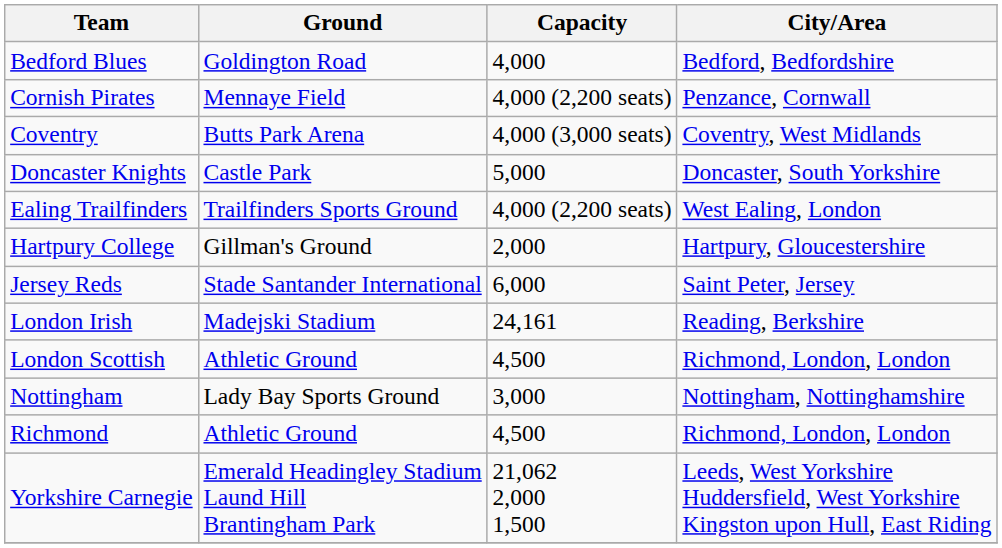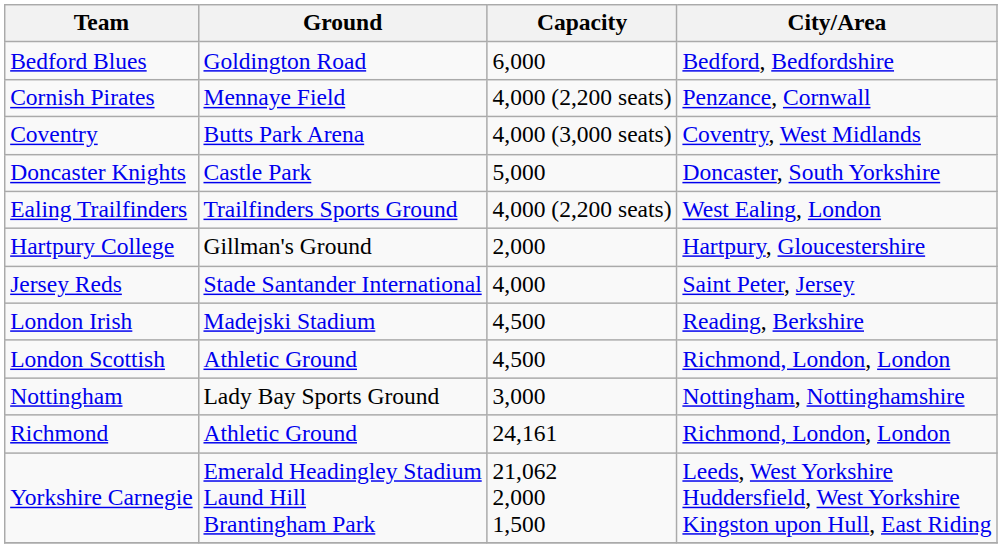 <table class="wikitable sortable">
 <tr>
 <th>Team</th>
 <th>Ground</th>
 <th>Capacity</th>
 <th>City/Area</th>
 </tr>
 <tr>
 <td><a href='#'>Bedford Blues</a></td>
 <td><a href='#'>Goldington Road</a></td>
-<td>4,000</td>
+<td>6,000</td>
 <td><a href='#'>Bedford</a>, <a href='#'>Bedfordshire</a></td>
 </tr>
 <tr>
 <td><a href='#'>Cornish Pirates</a></td>
 <td><a href='#'>Mennaye Field</a></td>
 <td>4,000 (2,200 seats)</td>
 <td><a href='#'>Penzance</a>, <a href='#'>Cornwall</a></td>
 </tr>
 <tr>
 <td><a href='#'>Coventry</a></td>
 <td><a href='#'>Butts Park Arena</a></td>
 <td>4,000 (3,000 seats)</td>
 <td><a href='#'>Coventry</a>, <a href='#'>West Midlands</a></td>
 </tr>
 <tr>
 <td><a href='#'>Doncaster Knights</a></td>
 <td><a href='#'>Castle Park</a></td>
 <td>5,000</td>
 <td><a href='#'>Doncaster</a>, <a href='#'>South Yorkshire</a></td>
 </tr>
 <tr>
 <td><a href='#'>Ealing Trailfinders</a></td>
 <td><a href='#'>Trailfinders Sports Ground</a></td>
 <td>4,000 (2,200 seats)</td>
 <td><a href='#'>West Ealing</a>, <a href='#'>London</a></td>
 </tr>
 <tr>
 <td><a href='#'>Hartpury College</a></td>
 <td>Gillman's Ground</td>
 <td>2,000</td>
 <td><a href='#'>Hartpury</a>, <a href='#'>Gloucestershire</a></td>
 </tr>
 <tr>
 <td><a href='#'>Jersey Reds</a></td>
 <td><a href='#'>Stade Santander International</a></td>
-<td>6,000</td>
+<td>4,000</td>
 <td><a href='#'>Saint Peter</a>, <a href='#'>Jersey</a></td>
 </tr>
 <tr>
 <td><a href='#'>London Irish</a></td>
 <td><a href='#'>Madejski Stadium</a></td>
-<td>24,161</td>
+<td>4,500</td>
 <td><a href='#'>Reading</a>, <a href='#'>Berkshire</a></td>
 </tr>
 <tr>
 <td><a href='#'>London Scottish</a></td>
 <td><a href='#'>Athletic Ground</a></td>
 <td>4,500</td>
 <td><a href='#'>Richmond, London</a>, <a href='#'>London</a></td>
 </tr>
 <tr>
 <td><a href='#'>Nottingham</a></td>
 <td>Lady Bay Sports Ground</td>
 <td>3,000</td>
 <td><a href='#'>Nottingham</a>, <a href='#'>Nottinghamshire</a></td>
 </tr>
 <tr>
 <td><a href='#'>Richmond</a></td>
 <td><a href='#'>Athletic Ground</a></td>
-<td>4,500</td>
+<td>24,161</td>
 <td><a href='#'>Richmond, London</a>, <a href='#'>London</a></td>
 </tr>
 <tr>
 <td><a href='#'>Yorkshire Carnegie</a></td>
 <td><a href='#'>Emerald Headingley Stadium</a><br><a href='#'>Laund Hill</a><br><a href='#'>Brantingham Park</a></td>
 <td>21,062<br>2,000<br>1,500</td>
 <td><a href='#'>Leeds</a>, <a href='#'>West Yorkshire</a><br><a href='#'>Huddersfield</a>, <a href='#'>West Yorkshire</a><br><a href='#'>Kingston upon Hull</a>, <a href='#'>East Riding</a></td>
 </tr>
 <tr>
 </tr>
 </table>
